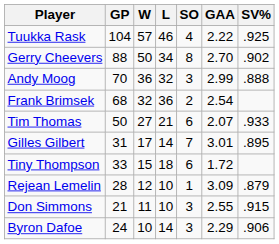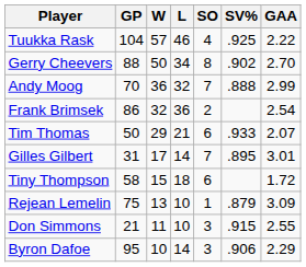 <table class="wikitable" style="text-align:center;">
 <tr>
 <th>Player</th>
 <th>GP</th>
 <th>W</th>
 <th>L</th>
 <th>SO</th>
+<th>SV%</th>
 <th>GAA</th>
-<th>SV%</th>
 </tr>
 <tr>
 <td style="text-align:left;"><a href='#'>Tuukka Rask</a></td>
 <td>104</td>
 <td>57</td>
 <td>46</td>
 <td>4</td>
+<td>.925</td>
 <td>2.22</td>
-<td>.925</td>
 </tr>
 <tr>
 <td style="text-align:left;"><a href='#'>Gerry Cheevers</a></td>
 <td>88</td>
 <td>50</td>
 <td>34</td>
 <td>8</td>
+<td>.902</td>
 <td>2.70</td>
-<td>.902</td>
 </tr>
 <tr>
 <td style="text-align:left;"><a href='#'>Andy Moog</a></td>
 <td>70</td>
 <td>36</td>
 <td>32</td>
-<td>3</td>
+<td>7</td>
+<td>.888</td>
 <td>2.99</td>
-<td>.888</td>
 </tr>
 <tr>
 <td style="text-align:left;"><a href='#'>Frank Brimsek</a></td>
-<td>68</td>
+<td>86</td>
 <td>32</td>
 <td>36</td>
 <td>2</td>
+<td></td>
 <td>2.54</td>
-<td></td>
 </tr>
 <tr>
 <td style="text-align:left;"><a href='#'>Tim Thomas</a></td>
 <td>50</td>
-<td>27</td>
+<td>29</td>
 <td>21</td>
 <td>6</td>
+<td>.933</td>
 <td>2.07</td>
-<td>.933</td>
 </tr>
 <tr>
 <td style="text-align:left;"><a href='#'>Gilles Gilbert</a></td>
 <td>31</td>
 <td>17</td>
 <td>14</td>
 <td>7</td>
+<td>.895</td>
 <td>3.01</td>
-<td>.895</td>
 </tr>
 <tr>
 <td style="text-align:left;"><a href='#'>Tiny Thompson</a></td>
-<td>33</td>
+<td>58</td>
 <td>15</td>
 <td>18</td>
 <td>6</td>
+<td></td>
 <td>1.72</td>
-<td></td>
 </tr>
 <tr>
 <td style="text-align:left;"><a href='#'>Rejean Lemelin</a></td>
-<td>28</td>
-<td>12</td>
+<td>75</td>
+<td>13</td>
 <td>10</td>
 <td>1</td>
+<td>.879</td>
 <td>3.09</td>
-<td>.879</td>
 </tr>
 <tr>
 <td style="text-align:left;"><a href='#'>Don Simmons</a></td>
 <td>21</td>
 <td>11</td>
 <td>10</td>
 <td>3</td>
+<td>.915</td>
 <td>2.55</td>
-<td>.915</td>
 </tr>
 <tr>
 <td style="text-align:left;"><a href='#'>Byron Dafoe</a></td>
-<td>24</td>
+<td>95</td>
 <td>10</td>
 <td>14</td>
 <td>3</td>
+<td>.906</td>
 <td>2.29</td>
-<td>.906</td>
 </tr>
 </table>
